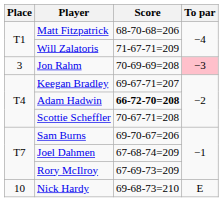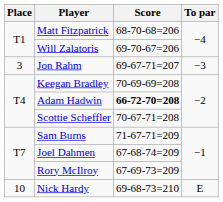 <table class="wikitable">
 <tr>
 <th>Place</th>
 <th>Player</th>
 <th>Score</th>
 <th>To par</th>
 </tr>
 <tr>
 <td rowspan=2 align=center>T1</td>
 <td> <a href='#'>Matt Fitzpatrick</a></td>
 <td>68-70-68=206</td>
 <td rowspan=2 align=center>−4</td>
 </tr>
 <tr>
 <td> <a href='#'>Will Zalatoris</a></td>
-<td>71-67-71=209</td>
+<td>69-70-67=206</td>
 </tr>
 <tr>
 <td align=center>3</td>
 <td> <a href='#'>Jon Rahm</a></td>
-<td>70-69-69=208</td>
-<td align=center style="background: pink;">−3</td>
+<td>69-67-71=207</td>
+<td align=center>−3</td>
 </tr>
 <tr>
 <td rowspan=3 align=center>T4</td>
 <td> <a href='#'>Keegan Bradley</a></td>
-<td>69-67-71=207</td>
+<td>70-69-69=208</td>
 <td rowspan=3 align=center>−2</td>
 </tr>
 <tr>
 <td> <a href='#'>Adam Hadwin</a></td>
 <td><strong>66-72-70=208</strong></td>
 </tr>
 <tr>
 <td> <a href='#'>Scottie Scheffler</a></td>
 <td>70-67-71=208</td>
 </tr>
 <tr>
 <td rowspan=3 align=center>T7</td>
 <td> <a href='#'>Sam Burns</a></td>
-<td>69-70-67=206</td>
+<td>71-67-71=209</td>
 <td rowspan=3 align=center>−1</td>
 </tr>
 <tr>
 <td> <a href='#'>Joel Dahmen</a></td>
 <td>67-68-74=209</td>
 </tr>
 <tr>
 <td> <a href='#'>Rory McIlroy</a></td>
 <td>67-69-73=209</td>
 </tr>
 <tr>
 <td align=center>10</td>
 <td> <a href='#'>Nick Hardy</a></td>
 <td>69-68-73=210</td>
 <td align=center>E</td>
 </tr>
 </table>
